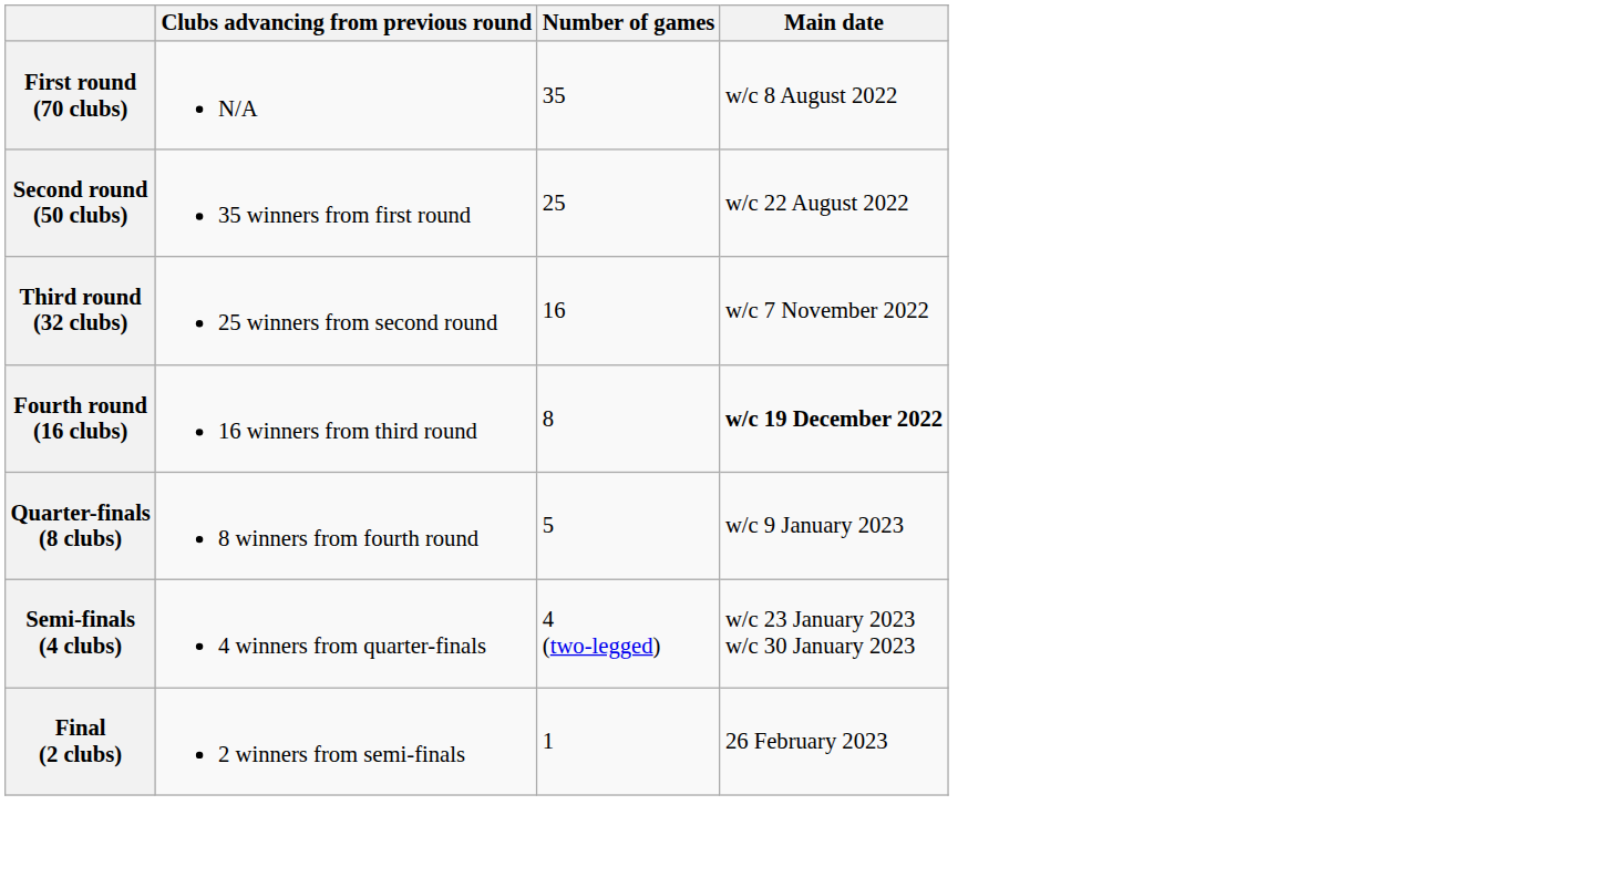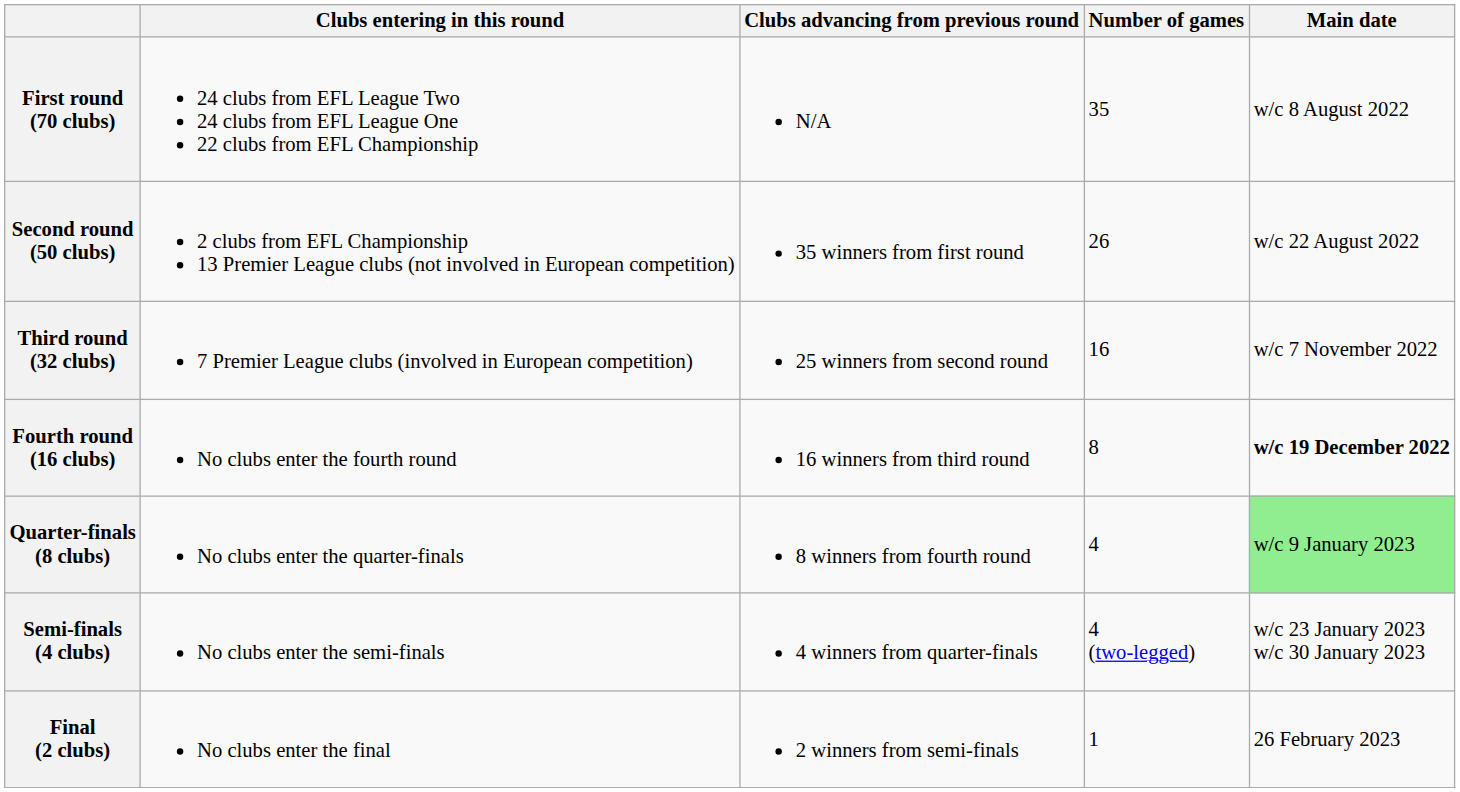 <table class="wikitable">
 <tr>
 <th></th>
+<th>Clubs entering in this round</th>
 <th>Clubs advancing from previous round</th>
 <th>Number of games</th>
 <th>Main date</th>
 </tr>
 <tr>
 <th>First round<br>(70 clubs)</th>
+<td><br><ul><li>24 clubs from EFL League Two</li><li>24 clubs from EFL League One</li><li>22 clubs from EFL Championship</li></ul></td>
 <td><br><ul><li>N/A</li></ul></td>
 <td>35</td>
 <td>w/c 8 August 2022</td>
 </tr>
 <tr>
 <th>Second round<br>(50 clubs)</th>
+<td><br><ul><li>2 clubs from EFL Championship</li><li>13 Premier League clubs (not involved in European competition)</li></ul></td>
 <td><br><ul><li>35 winners from first round</li></ul></td>
-<td>25</td>
+<td>26</td>
 <td>w/c 22 August 2022</td>
 </tr>
 <tr>
 <th>Third round<br>(32 clubs)</th>
+<td><br><ul><li>7 Premier League clubs (involved in European competition)</li></ul></td>
 <td><br><ul><li>25 winners from second round</li></ul></td>
 <td>16</td>
 <td>w/c 7 November 2022</td>
 </tr>
 <tr>
 <th>Fourth round<br>(16 clubs)</th>
+<td><br><ul><li>No clubs enter the fourth round</li></ul></td>
 <td><br><ul><li>16 winners from third round</li></ul></td>
 <td>8</td>
 <td><strong>w/c 19 December 2022</strong></td>
 </tr>
 <tr>
 <th>Quarter-finals<br>(8 clubs)</th>
+<td><br><ul><li>No clubs enter the quarter-finals</li></ul></td>
 <td><br><ul><li>8 winners from fourth round</li></ul></td>
-<td>5</td>
-<td>w/c 9 January 2023</td>
+<td>4</td>
+<td style="background: lightgreen;">w/c 9 January 2023</td>
 </tr>
 <tr>
 <th>Semi-finals<br>(4 clubs)</th>
+<td><br><ul><li>No clubs enter the semi-finals</li></ul></td>
 <td><br><ul><li>4 winners from quarter-finals</li></ul></td>
 <td>4<br>(<a href='#'>two-legged</a>)</td>
 <td>w/c 23 January 2023<br>w/c 30 January 2023</td>
 </tr>
 <tr>
 <th>Final<br>(2 clubs)</th>
+<td><br><ul><li>No clubs enter the final</li></ul></td>
 <td><br><ul><li>2 winners from semi-finals</li></ul></td>
 <td>1</td>
 <td>26 February 2023</td>
 </tr>
 </table>
